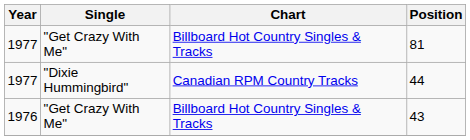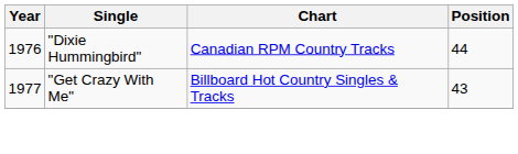 <table class=wikitable width="550px">
 <tr>
 <th align="left">Year</th>
 <th align="left">Single</th>
 <th align="left">Chart</th>
 <th align="left">Position</th>
 </tr>
 <tr>
-<td align="left">1977</td>
-<td align="left">"Get Crazy With Me"</td>
-<td align="left"><a href='#'>Billboard Hot Country Singles & Tracks</a></td>
-<td align="left">81</td>
-</tr>
-<tr>
-<td align="left">1977</td>
+<td align="left">1976</td>
 <td align="left">"Dixie Hummingbird"</td>
 <td align="left"><a href='#'>Canadian RPM Country Tracks</a></td>
 <td align="left">44</td>
 </tr>
 <tr>
-<td align="left">1976</td>
+<td align="left">1977</td>
 <td align="left">"Get Crazy With Me"</td>
 <td align="left"><a href='#'>Billboard Hot Country Singles & Tracks</a></td>
 <td align="left">43</td>
 </tr>
 <tr>
 </tr>
 </table>
